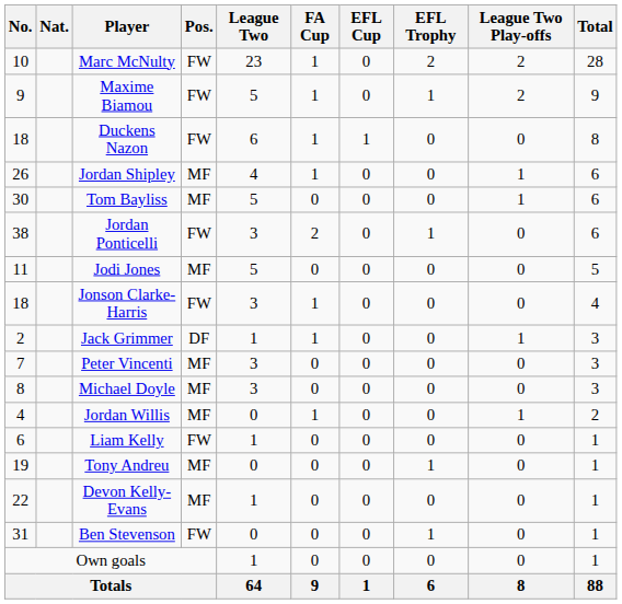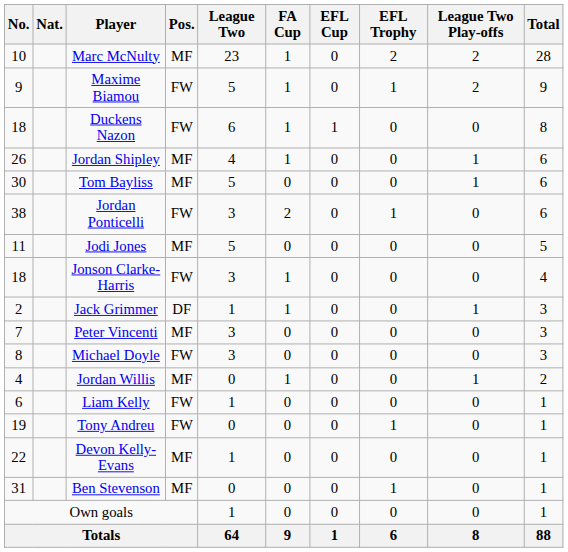 <table class="wikitable sortable alternance" style="text-align:center">
 <tr>
 <th>No.</th>
 <th>Nat.</th>
 <th>Player</th>
 <th>Pos.</th>
 <th>League Two</th>
 <th>FA Cup</th>
 <th>EFL Cup</th>
 <th>EFL Trophy</th>
 <th>League Two Play-offs</th>
 <th>Total</th>
 </tr>
 <tr>
 <td>10</td>
 <td></td>
 <td><a href='#'>Marc McNulty</a></td>
-<td>FW</td>
+<td>MF</td>
 <td>23</td>
 <td>1</td>
 <td>0</td>
 <td>2</td>
 <td>2</td>
 <td>28</td>
 </tr>
 <tr>
 <td>9</td>
 <td></td>
 <td><a href='#'>Maxime Biamou</a></td>
 <td>FW</td>
 <td>5</td>
 <td>1</td>
 <td>0</td>
 <td>1</td>
 <td>2</td>
 <td>9</td>
 </tr>
 <tr>
 <td>18</td>
 <td></td>
 <td><a href='#'>Duckens Nazon</a></td>
 <td>FW</td>
 <td>6</td>
 <td>1</td>
 <td>1</td>
 <td>0</td>
 <td>0</td>
 <td>8</td>
 </tr>
 <tr>
 <td>26</td>
 <td></td>
 <td><a href='#'>Jordan Shipley</a></td>
 <td>MF</td>
 <td>4</td>
 <td>1</td>
 <td>0</td>
 <td>0</td>
 <td>1</td>
 <td>6</td>
 </tr>
 <tr>
 <td>30</td>
 <td></td>
 <td><a href='#'>Tom Bayliss</a></td>
 <td>MF</td>
 <td>5</td>
 <td>0</td>
 <td>0</td>
 <td>0</td>
 <td>1</td>
 <td>6</td>
 </tr>
 <tr>
 <td>38</td>
 <td></td>
 <td><a href='#'>Jordan Ponticelli</a></td>
 <td>FW</td>
 <td>3</td>
 <td>2</td>
 <td>0</td>
 <td>1</td>
 <td>0</td>
 <td>6</td>
 </tr>
 <tr>
 <td>11</td>
 <td></td>
 <td><a href='#'>Jodi Jones</a></td>
 <td>MF</td>
 <td>5</td>
 <td>0</td>
 <td>0</td>
 <td>0</td>
 <td>0</td>
 <td>5</td>
 </tr>
 <tr>
 <td>18</td>
 <td></td>
 <td><a href='#'>Jonson Clarke-Harris</a></td>
 <td>FW</td>
 <td>3</td>
 <td>1</td>
 <td>0</td>
 <td>0</td>
 <td>0</td>
 <td>4</td>
 </tr>
 <tr>
 <td>2</td>
 <td></td>
 <td><a href='#'>Jack Grimmer</a></td>
 <td>DF</td>
 <td>1</td>
 <td>1</td>
 <td>0</td>
 <td>0</td>
 <td>1</td>
 <td>3</td>
 </tr>
 <tr>
 <td>7</td>
 <td></td>
 <td><a href='#'>Peter Vincenti</a></td>
 <td>MF</td>
 <td>3</td>
 <td>0</td>
 <td>0</td>
 <td>0</td>
 <td>0</td>
 <td>3</td>
 </tr>
 <tr>
 <td>8</td>
 <td></td>
 <td><a href='#'>Michael Doyle</a></td>
-<td>MF</td>
+<td>FW</td>
 <td>3</td>
 <td>0</td>
 <td>0</td>
 <td>0</td>
 <td>0</td>
 <td>3</td>
 </tr>
 <tr>
 <td>4</td>
 <td></td>
 <td><a href='#'>Jordan Willis</a></td>
 <td>MF</td>
 <td>0</td>
 <td>1</td>
 <td>0</td>
 <td>0</td>
 <td>1</td>
 <td>2</td>
 </tr>
 <tr>
 <td>6</td>
 <td></td>
 <td><a href='#'>Liam Kelly</a></td>
 <td>FW</td>
 <td>1</td>
 <td>0</td>
 <td>0</td>
 <td>0</td>
 <td>0</td>
 <td>1</td>
 </tr>
 <tr>
 <td>19</td>
 <td></td>
 <td><a href='#'>Tony Andreu</a></td>
-<td>MF</td>
+<td>FW</td>
 <td>0</td>
 <td>0</td>
 <td>0</td>
 <td>1</td>
 <td>0</td>
 <td>1</td>
 </tr>
 <tr>
 <td>22</td>
 <td></td>
 <td><a href='#'>Devon Kelly-Evans</a></td>
 <td>MF</td>
 <td>1</td>
 <td>0</td>
 <td>0</td>
 <td>0</td>
 <td>0</td>
 <td>1</td>
 </tr>
 <tr>
 <td>31</td>
 <td></td>
 <td><a href='#'>Ben Stevenson</a></td>
-<td>FW</td>
+<td>MF</td>
 <td>0</td>
 <td>0</td>
 <td>0</td>
 <td>1</td>
 <td>0</td>
 <td>1</td>
 </tr>
 <tr class="sortbottom">
 <td colspan="4">Own goals</td>
 <td>1</td>
 <td>0</td>
 <td>0</td>
 <td>0</td>
 <td>0</td>
 <td>1</td>
 </tr>
 <tr class="sortbottom">
 <th colspan="4">Totals</th>
 <th>64</th>
 <th>9</th>
 <th>1</th>
 <th>6</th>
 <th>8</th>
 <th>88</th>
 </tr>
 </table>
